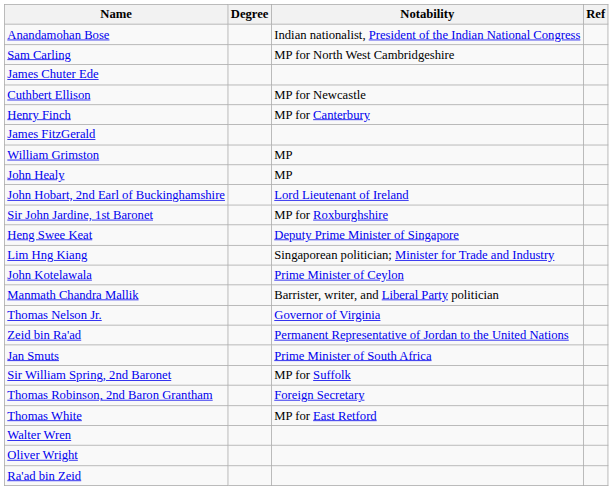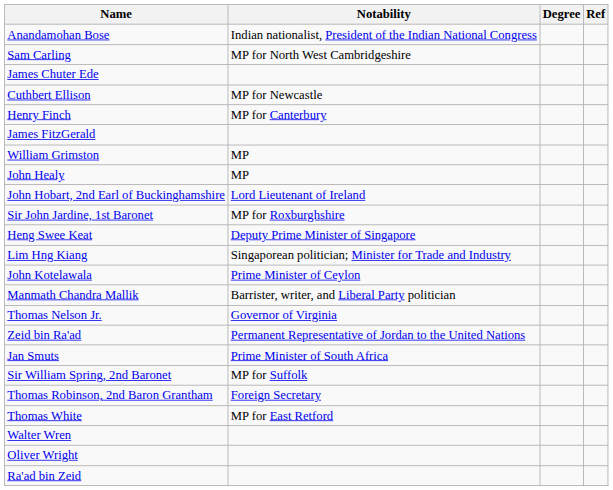 <table class="wikitable">
 <tr>
 <th>Name</th>
+<th>Notability</th>
 <th>Degree</th>
-<th>Notability</th>
 <th>Ref</th>
 </tr>
 <tr>
 <td><a href='#'>Anandamohan Bose</a></td>
+<td>Indian nationalist, <a href='#'>President of the Indian National Congress</a></td>
 <td></td>
-<td>Indian nationalist, <a href='#'>President of the Indian National Congress</a></td>
 <td></td>
 </tr>
 <tr>
 <td><a href='#'>Sam Carling</a></td>
+<td>MP for North West Cambridgeshire</td>
 <td></td>
-<td>MP for North West Cambridgeshire</td>
 <td></td>
 </tr>
 <tr>
 <td><a href='#'>James Chuter Ede</a></td>
 <td></td>
 <td></td>
 <td></td>
 </tr>
 <tr>
 <td><a href='#'>Cuthbert Ellison</a></td>
+<td>MP for Newcastle</td>
 <td></td>
-<td>MP for Newcastle</td>
 <td></td>
 </tr>
 <tr>
 <td><a href='#'>Henry Finch</a></td>
+<td>MP for <a href='#'>Canterbury</a></td>
 <td></td>
-<td>MP for <a href='#'>Canterbury</a></td>
 <td></td>
 </tr>
 <tr>
 <td><a href='#'>James FitzGerald</a></td>
 <td></td>
 <td></td>
 <td></td>
 </tr>
 <tr>
 <td><a href='#'>William Grimston</a></td>
+<td>MP</td>
 <td></td>
-<td>MP</td>
 <td></td>
 </tr>
 <tr>
 <td><a href='#'>John Healy</a></td>
+<td>MP</td>
 <td></td>
-<td>MP</td>
 <td></td>
 </tr>
 <tr>
 <td><a href='#'>John Hobart, 2nd Earl of Buckinghamshire</a></td>
+<td><a href='#'>Lord Lieutenant of Ireland</a></td>
 <td></td>
-<td><a href='#'>Lord Lieutenant of Ireland</a></td>
 <td></td>
 </tr>
 <tr>
 <td><a href='#'>Sir John Jardine, 1st Baronet</a></td>
+<td>MP for <a href='#'>Roxburghshire</a></td>
 <td></td>
-<td>MP for <a href='#'>Roxburghshire</a></td>
 <td></td>
 </tr>
 <tr>
 <td><a href='#'>Heng Swee Keat</a></td>
+<td><a href='#'>Deputy Prime Minister of Singapore</a></td>
 <td></td>
-<td><a href='#'>Deputy Prime Minister of Singapore</a></td>
 <td></td>
 </tr>
 <tr>
 <td><a href='#'>Lim Hng Kiang</a></td>
+<td>Singaporean politician; <a href='#'>Minister for Trade and Industry</a></td>
 <td></td>
-<td>Singaporean politician; <a href='#'>Minister for Trade and Industry</a></td>
 <td></td>
 </tr>
 <tr>
 <td><a href='#'>John Kotelawala</a></td>
+<td><a href='#'>Prime Minister of Ceylon</a></td>
 <td></td>
-<td><a href='#'>Prime Minister of Ceylon</a></td>
 <td></td>
 </tr>
 <tr>
 <td><a href='#'>Manmath Chandra Mallik</a></td>
+<td>Barrister, writer, and <a href='#'>Liberal Party</a> politician</td>
 <td></td>
-<td>Barrister, writer, and <a href='#'>Liberal Party</a> politician</td>
 <td></td>
 </tr>
 <tr>
 <td><a href='#'>Thomas Nelson Jr.</a></td>
+<td><a href='#'>Governor of Virginia</a></td>
 <td></td>
-<td><a href='#'>Governor of Virginia</a></td>
 <td></td>
 </tr>
 <tr>
 <td><a href='#'>Zeid bin Ra'ad</a></td>
+<td><a href='#'>Permanent Representative of Jordan to the United Nations</a></td>
 <td></td>
-<td><a href='#'>Permanent Representative of Jordan to the United Nations</a></td>
 <td></td>
 </tr>
 <tr>
 <td><a href='#'>Jan Smuts</a></td>
+<td><a href='#'>Prime Minister of South Africa</a></td>
 <td></td>
-<td><a href='#'>Prime Minister of South Africa</a></td>
 <td></td>
 </tr>
 <tr>
 <td><a href='#'>Sir William Spring, 2nd Baronet</a></td>
+<td>MP for <a href='#'>Suffolk</a></td>
 <td></td>
-<td>MP for <a href='#'>Suffolk</a></td>
 <td></td>
 </tr>
 <tr>
 <td><a href='#'>Thomas Robinson, 2nd Baron Grantham</a></td>
+<td><a href='#'>Foreign Secretary</a></td>
 <td></td>
-<td><a href='#'>Foreign Secretary</a></td>
 <td></td>
 </tr>
 <tr>
 <td><a href='#'>Thomas White</a></td>
+<td>MP for <a href='#'>East Retford</a></td>
 <td></td>
-<td>MP for <a href='#'>East Retford</a></td>
 <td></td>
 </tr>
 <tr>
 <td><a href='#'>Walter Wren</a></td>
 <td></td>
 <td></td>
 <td></td>
 </tr>
 <tr>
 <td><a href='#'>Oliver Wright</a></td>
 <td></td>
 <td></td>
 <td></td>
 </tr>
 <tr>
 <td><a href='#'>Ra'ad bin Zeid</a></td>
 <td></td>
 <td></td>
 <td></td>
 </tr>
 </table>
